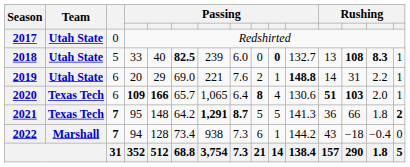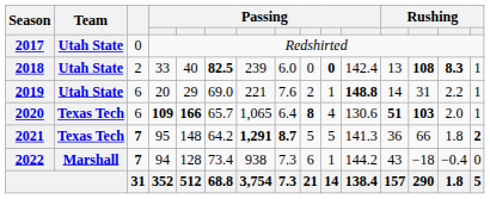 <table class="wikitable" style="text-align:center;">
 <tr>
 <th rowspan="2">Season</th>
 <th rowspan="2">Team</th>
 <th rowspan="2"></th>
 <th colspan="8">Passing</th>
 <th colspan="4">Rushing</th>
 </tr>
 <tr>
 <th></th>
 <th></th>
 <th></th>
 <th></th>
 <th></th>
 <th></th>
 <th></th>
 <th></th>
 <th></th>
 <th></th>
 <th></th>
 <th></th>
 </tr>
 <tr>
 <th><a href='#'>2017</a></th>
 <th><a href='#'>Utah State</a></th>
 <td>0</td>
 <td colspan="12"> <em>Redshirted</em></td>
 </tr>
 <tr>
 <th><a href='#'>2018</a></th>
 <th><a href='#'>Utah State</a></th>
-<td>5</td>
+<td>2</td>
 <td>33</td>
 <td>40</td>
 <td><strong>82.5</strong></td>
 <td>239</td>
 <td>6.0</td>
 <td>0</td>
 <td><strong>0</strong></td>
-<td>132.7</td>
+<td>142.4</td>
 <td>13</td>
 <td><strong>108</strong></td>
 <td><strong>8.3</strong></td>
 <td>1</td>
 </tr>
 <tr>
 <th><a href='#'>2019</a></th>
 <th><a href='#'>Utah State</a></th>
 <td>6</td>
 <td>20</td>
 <td>29</td>
 <td>69.0</td>
 <td>221</td>
 <td>7.6</td>
 <td>2</td>
 <td>1</td>
 <td><strong>148.8</strong></td>
 <td>14</td>
 <td>31</td>
 <td>2.2</td>
 <td>1</td>
 </tr>
 <tr>
 <th><a href='#'>2020</a></th>
 <th><a href='#'>Texas Tech</a></th>
 <td>6</td>
 <td><strong>109</strong></td>
 <td><strong>166</strong></td>
 <td>65.7</td>
 <td>1,065</td>
 <td>6.4</td>
 <td><strong>8</strong></td>
 <td>4</td>
 <td>130.6</td>
 <td><strong>51</strong></td>
 <td><strong>103</strong></td>
 <td>2.0</td>
 <td>1</td>
 </tr>
 <tr>
 <th><a href='#'>2021</a></th>
 <th><a href='#'>Texas Tech</a></th>
 <td><strong>7</strong></td>
 <td>95</td>
 <td>148</td>
 <td>64.2</td>
 <td><strong>1,291</strong></td>
 <td><strong>8.7</strong></td>
 <td>5</td>
 <td>5</td>
 <td>141.3</td>
 <td>36</td>
 <td>66</td>
 <td>1.8</td>
 <td><strong>2</strong></td>
 </tr>
 <tr>
 <th><a href='#'>2022</a></th>
 <th><a href='#'>Marshall</a></th>
 <td><strong>7</strong></td>
 <td>94</td>
 <td>128</td>
 <td>73.4</td>
 <td>938</td>
 <td>7.3</td>
 <td>6</td>
 <td>1</td>
 <td>144.2</td>
 <td>43</td>
 <td>−18</td>
 <td>−0.4</td>
 <td>0</td>
 </tr>
 <tr>
 <th colspan="2"></th>
 <th>31</th>
 <th>352</th>
 <th>512</th>
 <th>68.8</th>
 <th>3,754</th>
 <th>7.3</th>
 <th>21</th>
 <th>14</th>
 <th>138.4</th>
 <th>157</th>
 <th>290</th>
 <th>1.8</th>
 <th>5</th>
 </tr>
 </table>
